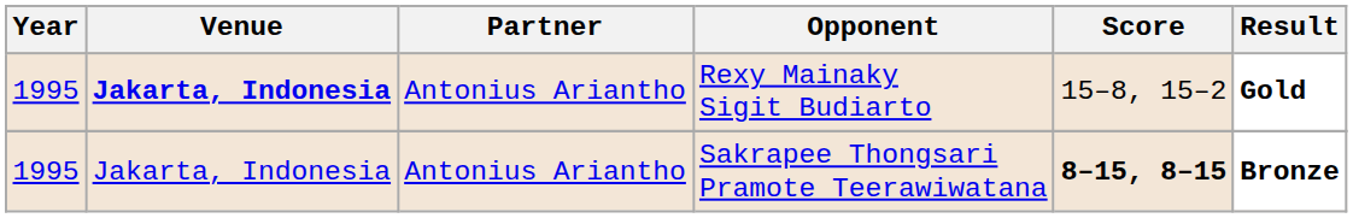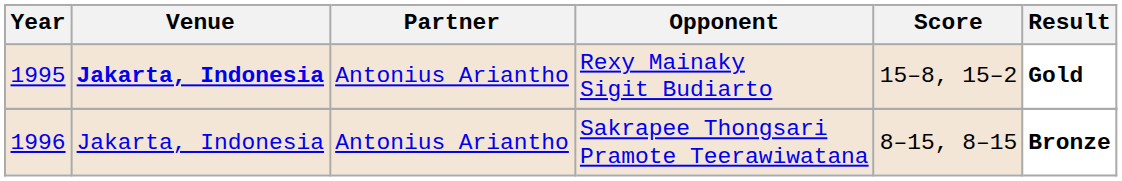 <table class="sortable wikitable" style="font-size: 90%;">
 <tr>
 <th>Year</th>
 <th>Venue</th>
 <th>Partner</th>
 <th>Opponent</th>
 <th>Score</th>
 <th>Result</th>
 </tr>
 <tr style="background:#F3E6D7">
 <td align="center"><a href='#'>1995</a></td>
 <td align="left"><strong><a href='#'>Jakarta, Indonesia</a></strong></td>
 <td align="left"> <a href='#'>Antonius Ariantho</a></td>
 <td align="left"> <a href='#'>Rexy Mainaky</a> <br>  <a href='#'>Sigit Budiarto</a></td>
 <td align="left">15–8, 15–2</td>
 <td style="text-align:left; background:white"> <strong>Gold</strong></td>
 </tr>
 <tr>
 </tr>
 <tr style="background:#F3E6D7">
-<td align="center"><a href='#'>1995</a></td>
+<td align="center"><a href='#'>1996</a></td>
 <td align="left"><a href='#'>Jakarta, Indonesia</a></td>
 <td align="left"> <a href='#'>Antonius Ariantho</a></td>
 <td align="left"> <a href='#'>Sakrapee Thongsari</a> <br>  <a href='#'>Pramote Teerawiwatana</a></td>
-<td align="left"><strong>8–15, 8–15</strong></td>
+<td align="left">8–15, 8–15</td>
 <td style="text-align:left; background:white"> <strong>Bronze</strong></td>
 </tr>
 </table>
